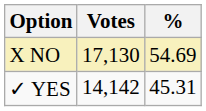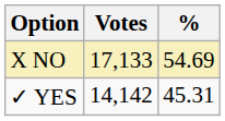 <table class="wikitable">
 <tr>
 <th>Option</th>
 <th>Votes</th>
 <th>%</th>
 </tr>
 <tr>
 <td style=background:#f8f1bd>X NO</td>
-<td style=background:#f8f1bd>17,130</td>
+<td style=background:#f8f1bd>17,133</td>
 <td style=background:#f8f1bd>54.69</td>
 </tr>
 <tr>
 <td>✓ YES</td>
 <td>14,142</td>
 <td>45.31</td>
 </tr>
 </table>
